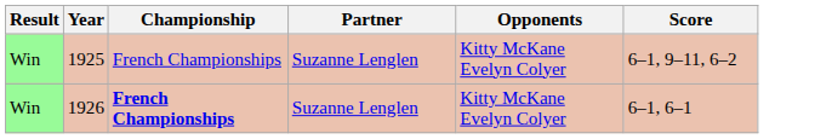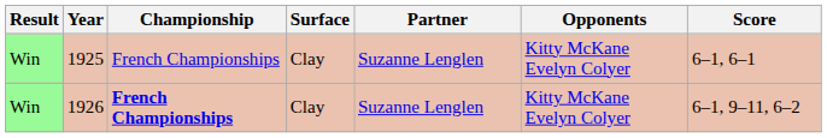 <table class="sortable wikitable">
 <tr>
 <th style="width:40px">Result</th>
 <th style="width:30px">Year</th>
 <th style="width:150px">Championship</th>
+<th style="width:50px">Surface</th>
 <th style="width:140px">Partner</th>
 <th style="width:140px">Opponents</th>
 <th style="width:110px" class="unsortable">Score</th>
 </tr>
 <tr style="background:#ebc2af;">
 <td style="background:#98fb98;">Win</td>
 <td>1925</td>
 <td><a href='#'>French Championships</a></td>
+<td>Clay</td>
 <td> <a href='#'>Suzanne Lenglen</a></td>
 <td> <a href='#'>Kitty McKane</a> <br>  <a href='#'>Evelyn Colyer</a></td>
-<td>6–1, 9–11, 6–2</td>
+<td>6–1, 6–1</td>
 </tr>
 <tr style="background:#ebc2af;">
 <td style="background:#98fb98;">Win</td>
 <td>1926</td>
 <td><strong><a href='#'>French Championships</a></strong></td>
+<td>Clay</td>
 <td> <a href='#'>Suzanne Lenglen</a></td>
 <td> <a href='#'>Kitty McKane</a> <br>  <a href='#'>Evelyn Colyer</a></td>
-<td>6–1, 6–1</td>
+<td>6–1, 9–11, 6–2</td>
 </tr>
 </table>
